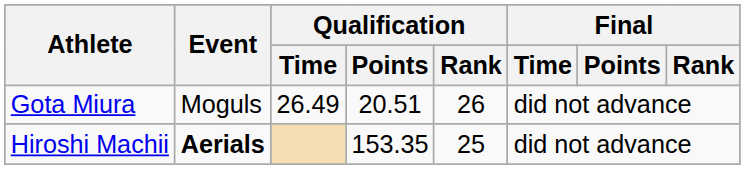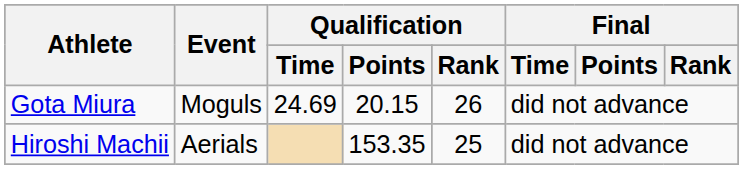 <table class="wikitable" style="font-size:90%">
 <tr>
 <th rowspan="2">Athlete</th>
 <th rowspan="2">Event</th>
 <th colspan="3">Qualification</th>
 <th colspan="3">Final</th>
 </tr>
 <tr>
 <th>Time</th>
 <th>Points</th>
 <th>Rank</th>
 <th>Time</th>
 <th>Points</th>
 <th>Rank</th>
 </tr>
 <tr>
 <td><a href='#'>Gota Miura</a></td>
 <td>Moguls</td>
-<td align="center">26.49</td>
-<td align="center">20.51</td>
+<td align="center">24.69</td>
+<td align="center">20.15</td>
 <td align="center">26</td>
 <td colspan="3">did not advance</td>
 </tr>
 <tr>
 <td><a href='#'>Hiroshi Machii</a></td>
-<td><strong>Aerials</strong></td>
+<td>Aerials</td>
 <td bgcolor="wheat"></td>
 <td align="center">153.35</td>
 <td align="center">25</td>
 <td colspan="3">did not advance</td>
 </tr>
 </table>
